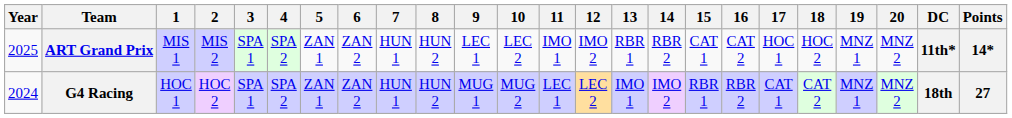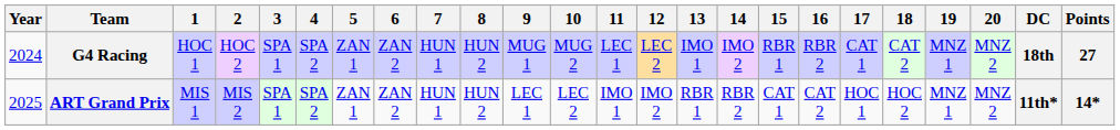 <table class="wikitable" style="text-align:center; font-size:85%">
 <tr>
 <th>Year</th>
 <th>Team</th>
 <th>1</th>
 <th>2</th>
 <th>3</th>
 <th>4</th>
 <th>5</th>
 <th>6</th>
 <th>7</th>
 <th>8</th>
 <th>9</th>
 <th>10</th>
 <th>11</th>
 <th>12</th>
 <th>13</th>
 <th>14</th>
 <th>15</th>
 <th>16</th>
 <th>17</th>
 <th>18</th>
 <th>19</th>
 <th>20</th>
 <th>DC</th>
 <th>Points</th>
 </tr>
 <tr>
+<td><a href='#'>2024</a></td>
+<th nowrap>G4 Racing</th>
+<td style="background:#cfcfff;"><a href='#'>HOC<br>1</a><br></td>
+<td style="background:#efcfff;"><a href='#'>HOC<br>2</a><br></td>
+<td style="background:#cfcfff;"><a href='#'>SPA<br>1</a><br></td>
+<td style="background:#cfcfff;"><a href='#'>SPA<br>2</a><br></td>
+<td style="background:#cfcfff;"><a href='#'>ZAN<br>1</a><br></td>
+<td style="background:#cfcfff;"><a href='#'>ZAN<br>2</a><br></td>
+<td style="background:#cfcfff;"><a href='#'>HUN<br>1</a><br></td>
+<td style="background:#cfcfff;"><a href='#'>HUN<br>2</a><br></td>
+<td style="background:#cfcfff;"><a href='#'>MUG<br>1</a><br></td>
+<td style="background:#cfcfff;"><a href='#'>MUG<br>2</a><br></td>
+<td style="background:#cfcfff;"><a href='#'>LEC<br>1</a><br></td>
+<td style="background:#ffdf9f;"><a href='#'>LEC<br>2</a><br></td>
+<td style="background:#cfcfff;"><a href='#'>IMO<br>1</a><br></td>
+<td style="background:#efcfff;"><a href='#'>IMO<br>2</a><br></td>
+<td style="background:#cfcfff;"><a href='#'>RBR<br>1</a><br></td>
+<td style="background:#cfcfff;"><a href='#'>RBR<br>2</a><br></td>
+<td style="background:#cfcfff;"><a href='#'>CAT<br>1</a><br></td>
+<td style="background:#DFFFDF;"><a href='#'>CAT<br>2</a><br></td>
+<td style="background:#CFCFFF;"><a href='#'>MNZ<br>1</a><br></td>
+<td style="background:#DFFFDF;"><a href='#'>MNZ<br>2</a><br></td>
+<th>18th</th>
+<th>27</th>
+</tr>
+<tr>
 <td><a href='#'>2025</a></td>
 <th nowrap><a href='#'>ART Grand Prix</a></th>
 <td style="background:#CFCFFF;"><a href='#'>MIS<br>1</a><br></td>
 <td style="background:#CFCFFF;"><a href='#'>MIS<br>2</a><br></td>
 <td style="background:#DFFFDF;"><a href='#'>SPA<br>1</a><br></td>
 <td style="background:#DFFFDF;"><a href='#'>SPA<br>2</a><br></td>
 <td style="background:#;"><a href='#'>ZAN<br>1</a></td>
 <td style="background:#;"><a href='#'>ZAN<br>2</a></td>
 <td style="background:#;"><a href='#'>HUN<br>1</a></td>
 <td style="background:#;"><a href='#'>HUN<br>2</a></td>
 <td style="background:#;"><a href='#'>LEC<br>1</a></td>
 <td style="background:#;"><a href='#'>LEC<br>2</a></td>
 <td style="background:#;"><a href='#'>IMO<br>1</a></td>
 <td style="background:#;"><a href='#'>IMO<br>2</a></td>
 <td style="background:#;"><a href='#'>RBR<br>1</a></td>
 <td style="background:#;"><a href='#'>RBR<br>2</a></td>
 <td style="background:#;"><a href='#'>CAT<br>1</a></td>
 <td style="background:#;"><a href='#'>CAT<br>2</a></td>
 <td style="background:#;"><a href='#'>HOC<br>1</a></td>
 <td style="background:#;"><a href='#'>HOC<br>2</a></td>
 <td style="background:#;"><a href='#'>MNZ<br>1</a></td>
 <td style="background:#;"><a href='#'>MNZ<br>2</a></td>
 <th>11th*</th>
 <th>14*</th>
 </tr>
-<tr>
-<td><a href='#'>2024</a></td>
-<th nowrap>G4 Racing</th>
-<td style="background:#cfcfff;"><a href='#'>HOC<br>1</a><br></td>
-<td style="background:#efcfff;"><a href='#'>HOC<br>2</a><br></td>
-<td style="background:#cfcfff;"><a href='#'>SPA<br>1</a><br></td>
-<td style="background:#cfcfff;"><a href='#'>SPA<br>2</a><br></td>
-<td style="background:#cfcfff;"><a href='#'>ZAN<br>1</a><br></td>
-<td style="background:#cfcfff;"><a href='#'>ZAN<br>2</a><br></td>
-<td style="background:#cfcfff;"><a href='#'>HUN<br>1</a><br></td>
-<td style="background:#cfcfff;"><a href='#'>HUN<br>2</a><br></td>
-<td style="background:#cfcfff;"><a href='#'>MUG<br>1</a><br></td>
-<td style="background:#cfcfff;"><a href='#'>MUG<br>2</a><br></td>
-<td style="background:#cfcfff;"><a href='#'>LEC<br>1</a><br></td>
-<td style="background:#ffdf9f;"><a href='#'>LEC<br>2</a><br></td>
-<td style="background:#cfcfff;"><a href='#'>IMO<br>1</a><br></td>
-<td style="background:#efcfff;"><a href='#'>IMO<br>2</a><br></td>
-<td style="background:#cfcfff;"><a href='#'>RBR<br>1</a><br></td>
-<td style="background:#cfcfff;"><a href='#'>RBR<br>2</a><br></td>
-<td style="background:#cfcfff;"><a href='#'>CAT<br>1</a><br></td>
-<td style="background:#DFFFDF;"><a href='#'>CAT<br>2</a><br></td>
-<td style="background:#CFCFFF;"><a href='#'>MNZ<br>1</a><br></td>
-<td style="background:#DFFFDF;"><a href='#'>MNZ<br>2</a><br></td>
-<th>18th</th>
-<th>27</th>
-</tr>
 </table>
